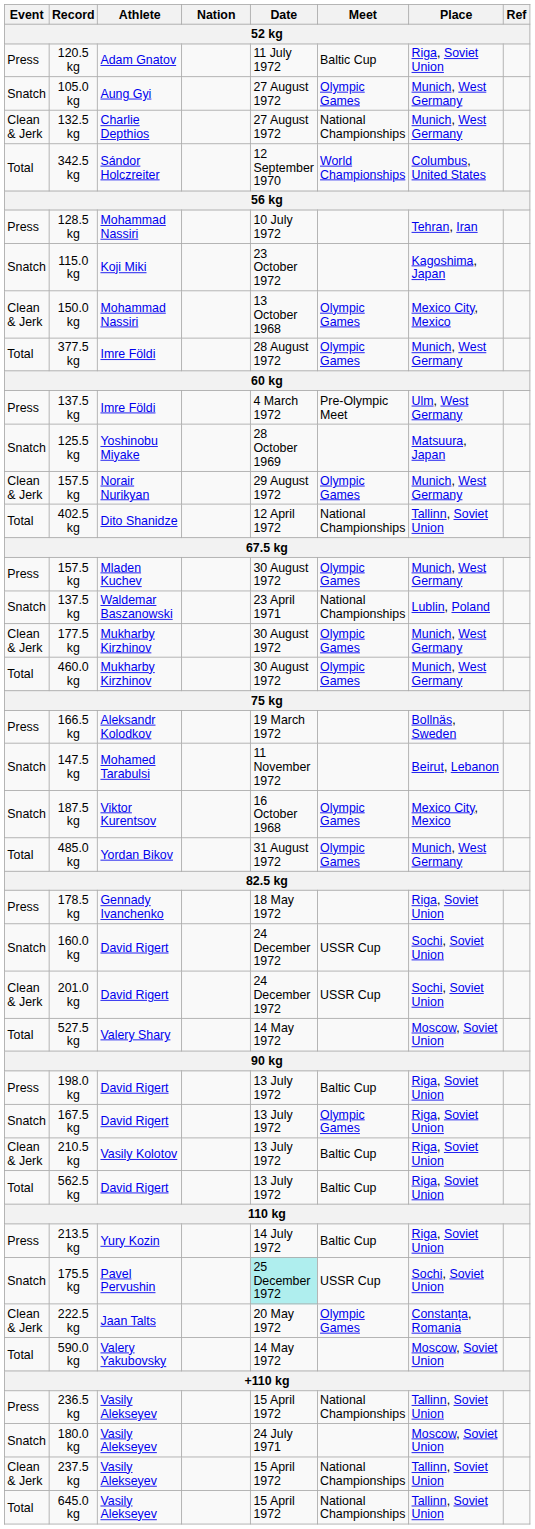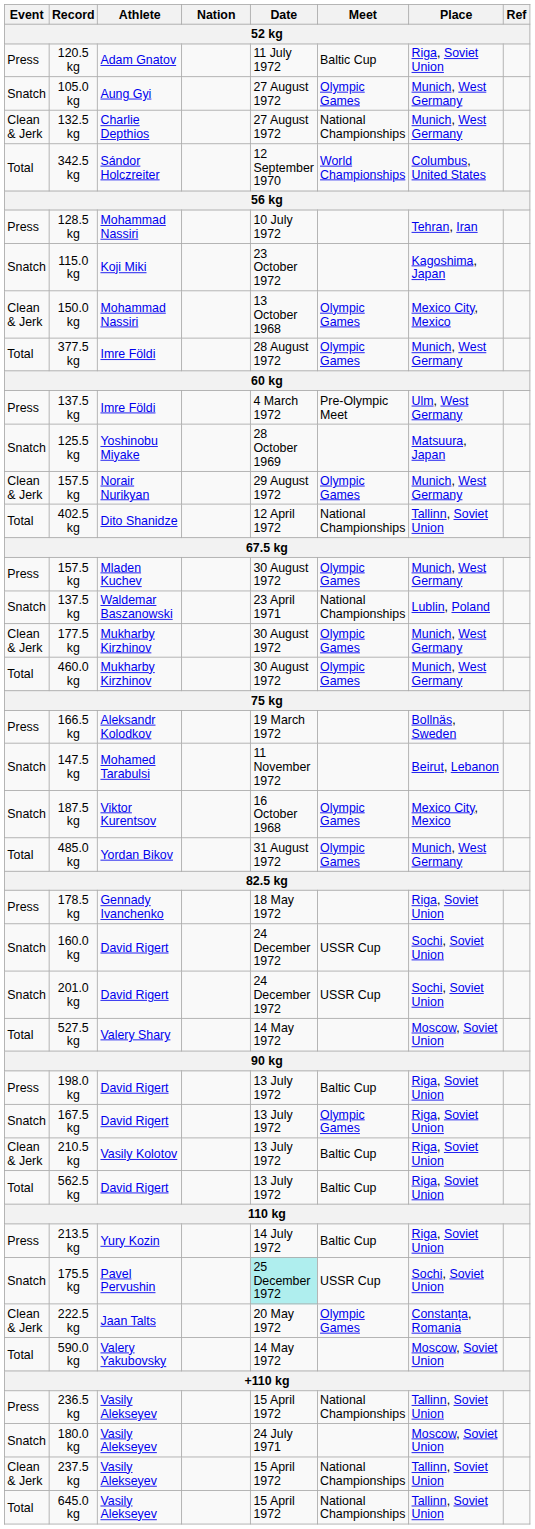 <table class="wikitable" style="font-size:90%; width: 98%;">
 <tr>
 <th width=8%>Event</th>
 <th width=6%>Record</th>
 <th width=16%>Athlete</th>
 <th width=13%>Nation</th>
 <th width=12%>Date</th>
 <th width=17%>Meet</th>
 <th width=18%>Place</th>
 <th width=3%>Ref</th>
 </tr>
 <tr bgcolor="#DDDDDD">
 <th colspan="8">52 kg</th>
 </tr>
 <tr>
 <td>Press</td>
 <td align=center>120.5 kg</td>
 <td><a href='#'>Adam Gnatov</a></td>
 <td></td>
 <td>11 July 1972</td>
 <td>Baltic Cup</td>
 <td> <a href='#'>Riga</a>, <a href='#'>Soviet Union</a></td>
 <td></td>
 </tr>
 <tr>
 <td>Snatch</td>
 <td align=center>105.0 kg</td>
 <td><a href='#'>Aung Gyi</a></td>
 <td></td>
 <td>27 August 1972</td>
 <td><a href='#'>Olympic Games</a></td>
 <td> <a href='#'>Munich</a>, <a href='#'>West Germany</a></td>
 <td></td>
 </tr>
 <tr>
 <td>Clean & Jerk</td>
 <td align=center>132.5 kg</td>
 <td><a href='#'>Charlie Depthios</a></td>
 <td></td>
 <td>27 August 1972</td>
 <td>National Championships</td>
 <td> <a href='#'>Munich</a>, <a href='#'>West Germany</a></td>
 <td></td>
 </tr>
 <tr>
 <td>Total</td>
 <td align=center>342.5 kg</td>
 <td><a href='#'>Sándor Holczreiter</a></td>
 <td></td>
 <td>12 September 1970</td>
 <td><a href='#'>World Championships</a></td>
 <td> <a href='#'>Columbus</a>, <a href='#'>United States</a></td>
 <td></td>
 </tr>
 <tr bgcolor="#DDDDDD">
 <th colspan="8">56 kg</th>
 </tr>
 <tr>
 <td>Press</td>
 <td align=center>128.5 kg</td>
 <td><a href='#'>Mohammad Nassiri</a></td>
 <td></td>
 <td>10 July 1972</td>
 <td></td>
 <td> <a href='#'>Tehran</a>, <a href='#'>Iran</a></td>
 <td></td>
 </tr>
 <tr>
 <td>Snatch</td>
 <td align=center>115.0 kg</td>
 <td><a href='#'>Koji Miki</a></td>
 <td></td>
 <td>23 October 1972</td>
 <td></td>
 <td> <a href='#'>Kagoshima</a>, <a href='#'>Japan</a></td>
 <td></td>
 </tr>
 <tr>
 <td>Clean & Jerk</td>
 <td align=center>150.0 kg</td>
 <td><a href='#'>Mohammad Nassiri</a></td>
 <td></td>
 <td>13 October 1968</td>
 <td><a href='#'>Olympic Games</a></td>
 <td> <a href='#'>Mexico City</a>, <a href='#'>Mexico</a></td>
 <td></td>
 </tr>
 <tr>
 <td>Total</td>
 <td align=center>377.5 kg</td>
 <td><a href='#'>Imre Földi</a></td>
 <td></td>
 <td>28 August 1972</td>
 <td><a href='#'>Olympic Games</a></td>
 <td> <a href='#'>Munich</a>, <a href='#'>West Germany</a></td>
 <td></td>
 </tr>
 <tr bgcolor="#DDDDDD">
 <th colspan="8">60 kg</th>
 </tr>
 <tr>
 <td>Press</td>
 <td align=center>137.5 kg</td>
 <td><a href='#'>Imre Földi</a></td>
 <td></td>
 <td>4 March 1972</td>
 <td>Pre-Olympic Meet</td>
 <td> <a href='#'>Ulm</a>, <a href='#'>West Germany</a></td>
 <td></td>
 </tr>
 <tr>
 <td>Snatch</td>
 <td align=center>125.5 kg</td>
 <td><a href='#'>Yoshinobu Miyake</a></td>
 <td></td>
 <td>28 October 1969</td>
 <td></td>
 <td> <a href='#'>Matsuura</a>, <a href='#'>Japan</a></td>
 <td></td>
 </tr>
 <tr>
 <td>Clean & Jerk</td>
 <td align=center>157.5 kg</td>
 <td><a href='#'>Norair Nurikyan</a></td>
 <td></td>
 <td>29 August 1972</td>
 <td><a href='#'>Olympic Games</a></td>
 <td> <a href='#'>Munich</a>, <a href='#'>West Germany</a></td>
 <td></td>
 </tr>
 <tr>
 <td>Total</td>
 <td align=center>402.5 kg</td>
 <td><a href='#'>Dito Shanidze</a></td>
 <td></td>
 <td>12 April 1972</td>
 <td>National Championships</td>
 <td> <a href='#'>Tallinn</a>, <a href='#'>Soviet Union</a></td>
 <td></td>
 </tr>
 <tr bgcolor="#DDDDDD">
 <th colspan="8">67.5 kg</th>
 </tr>
 <tr>
 <td>Press</td>
 <td align=center>157.5 kg</td>
 <td><a href='#'>Mladen Kuchev</a></td>
 <td></td>
 <td>30 August 1972</td>
 <td><a href='#'>Olympic Games</a></td>
 <td> <a href='#'>Munich</a>, <a href='#'>West Germany</a></td>
 <td></td>
 </tr>
 <tr>
 <td>Snatch</td>
 <td align=center>137.5 kg</td>
 <td><a href='#'>Waldemar Baszanowski</a></td>
 <td></td>
 <td>23 April 1971</td>
 <td>National Championships</td>
 <td> <a href='#'>Lublin</a>, <a href='#'>Poland</a></td>
 <td></td>
 </tr>
 <tr>
 <td>Clean & Jerk</td>
 <td align=center>177.5 kg</td>
 <td><a href='#'>Mukharby Kirzhinov</a></td>
 <td></td>
 <td>30 August 1972</td>
 <td><a href='#'>Olympic Games</a></td>
 <td> <a href='#'>Munich</a>, <a href='#'>West Germany</a></td>
 <td></td>
 </tr>
 <tr>
 <td>Total</td>
 <td align=center>460.0 kg</td>
 <td><a href='#'>Mukharby Kirzhinov</a></td>
 <td></td>
 <td>30 August 1972</td>
 <td><a href='#'>Olympic Games</a></td>
 <td> <a href='#'>Munich</a>, <a href='#'>West Germany</a></td>
 <td></td>
 </tr>
 <tr bgcolor="#DDDDDD">
 <th colspan="8">75 kg</th>
 </tr>
 <tr>
 <td>Press</td>
 <td align=center>166.5 kg</td>
 <td><a href='#'>Aleksandr Kolodkov</a></td>
 <td></td>
 <td>19 March 1972</td>
 <td></td>
 <td> <a href='#'>Bollnäs</a>, <a href='#'>Sweden</a></td>
 <td></td>
 </tr>
 <tr>
 <td>Snatch</td>
 <td align=center>147.5 kg</td>
 <td><a href='#'>Mohamed Tarabulsi</a></td>
 <td></td>
 <td>11 November 1972</td>
 <td></td>
 <td> <a href='#'>Beirut</a>, <a href='#'>Lebanon</a></td>
 <td></td>
 </tr>
 <tr>
 <td>Snatch</td>
 <td align=center>187.5 kg</td>
 <td><a href='#'>Viktor Kurentsov</a></td>
 <td></td>
 <td>16 October 1968</td>
 <td><a href='#'>Olympic Games</a></td>
 <td> <a href='#'>Mexico City</a>, <a href='#'>Mexico</a></td>
 <td></td>
 </tr>
 <tr>
 <td>Total</td>
 <td align=center>485.0 kg</td>
 <td><a href='#'>Yordan Bikov</a></td>
 <td></td>
 <td>31 August 1972</td>
 <td><a href='#'>Olympic Games</a></td>
 <td> <a href='#'>Munich</a>, <a href='#'>West Germany</a></td>
 <td></td>
 </tr>
 <tr bgcolor="#DDDDDD">
 <th colspan="8">82.5 kg</th>
 </tr>
 <tr>
 <td>Press</td>
 <td align=center>178.5 kg</td>
 <td><a href='#'>Gennady Ivanchenko</a></td>
 <td></td>
 <td>18 May 1972</td>
 <td></td>
 <td> <a href='#'>Riga</a>, <a href='#'>Soviet Union</a></td>
 <td></td>
 </tr>
 <tr>
 <td>Snatch</td>
 <td align=center>160.0 kg</td>
 <td><a href='#'>David Rigert</a></td>
 <td></td>
 <td>24 December 1972</td>
 <td>USSR Cup</td>
 <td> <a href='#'>Sochi</a>, <a href='#'>Soviet Union</a></td>
 <td></td>
 </tr>
 <tr>
-<td>Clean & Jerk</td>
+<td>Snatch</td>
 <td align=center>201.0 kg</td>
 <td><a href='#'>David Rigert</a></td>
 <td></td>
 <td>24 December 1972</td>
 <td>USSR Cup</td>
 <td> <a href='#'>Sochi</a>, <a href='#'>Soviet Union</a></td>
 <td></td>
 </tr>
 <tr>
 <td>Total</td>
 <td align=center>527.5 kg</td>
 <td><a href='#'>Valery Shary</a></td>
 <td></td>
 <td>14 May 1972</td>
 <td></td>
 <td> <a href='#'>Moscow</a>, <a href='#'>Soviet Union</a></td>
 <td></td>
 </tr>
 <tr bgcolor="#DDDDDD">
 <th colspan="8">90 kg</th>
 </tr>
 <tr>
 <td>Press</td>
 <td align=center>198.0 kg</td>
 <td><a href='#'>David Rigert</a></td>
 <td></td>
 <td>13 July 1972</td>
 <td>Baltic Cup</td>
 <td> <a href='#'>Riga</a>, <a href='#'>Soviet Union</a></td>
 <td></td>
 </tr>
 <tr>
 <td>Snatch</td>
 <td align=center>167.5 kg</td>
 <td><a href='#'>David Rigert</a></td>
 <td></td>
 <td>13 July 1972</td>
 <td><a href='#'>Olympic Games</a></td>
 <td> <a href='#'>Riga</a>, <a href='#'>Soviet Union</a></td>
 <td></td>
 </tr>
 <tr>
 <td>Clean & Jerk</td>
 <td align=center>210.5 kg</td>
 <td><a href='#'>Vasily Kolotov</a></td>
 <td></td>
 <td>13 July 1972</td>
 <td>Baltic Cup</td>
 <td> <a href='#'>Riga</a>, <a href='#'>Soviet Union</a></td>
 <td></td>
 </tr>
 <tr>
 <td>Total</td>
 <td align=center>562.5 kg</td>
 <td><a href='#'>David Rigert</a></td>
 <td></td>
 <td>13 July 1972</td>
 <td>Baltic Cup</td>
 <td> <a href='#'>Riga</a>, <a href='#'>Soviet Union</a></td>
 <td></td>
 </tr>
 <tr bgcolor="#DDDDDD">
 <th colspan="8">110 kg</th>
 </tr>
 <tr>
 <td>Press</td>
 <td align=center>213.5 kg</td>
 <td><a href='#'>Yury Kozin</a></td>
 <td></td>
 <td>14 July 1972</td>
 <td>Baltic Cup</td>
 <td> <a href='#'>Riga</a>, <a href='#'>Soviet Union</a></td>
 <td></td>
 </tr>
 <tr>
 <td>Snatch</td>
 <td align=center>175.5 kg</td>
 <td><a href='#'>Pavel Pervushin</a></td>
 <td></td>
 <td style="background: paleturquoise;">25 December 1972</td>
 <td>USSR Cup</td>
 <td> <a href='#'>Sochi</a>, <a href='#'>Soviet Union</a></td>
 <td></td>
 </tr>
 <tr>
 <td>Clean & Jerk</td>
 <td align=center>222.5 kg</td>
 <td><a href='#'>Jaan Talts</a></td>
 <td></td>
 <td>20 May 1972</td>
 <td><a href='#'>Olympic Games</a></td>
 <td> <a href='#'>Constanța</a>, <a href='#'>Romania</a></td>
 <td></td>
 </tr>
 <tr>
 <td>Total</td>
 <td align=center>590.0 kg</td>
 <td><a href='#'>Valery Yakubovsky</a></td>
 <td></td>
 <td>14 May 1972</td>
 <td></td>
 <td> <a href='#'>Moscow</a>, <a href='#'>Soviet Union</a></td>
 <td></td>
 </tr>
 <tr bgcolor="#DDDDDD">
 <th colspan="8">+110 kg</th>
 </tr>
 <tr>
 <td>Press</td>
 <td align=center>236.5 kg</td>
 <td><a href='#'>Vasily Alekseyev</a></td>
 <td></td>
 <td>15 April 1972</td>
 <td>National Championships</td>
 <td> <a href='#'>Tallinn</a>, <a href='#'>Soviet Union</a></td>
 <td></td>
 </tr>
 <tr>
 <td>Snatch</td>
 <td align=center>180.0 kg</td>
 <td><a href='#'>Vasily Alekseyev</a></td>
 <td></td>
 <td>24 July 1971</td>
 <td></td>
 <td> <a href='#'>Moscow</a>, <a href='#'>Soviet Union</a></td>
 <td></td>
 </tr>
 <tr>
 <td>Clean & Jerk</td>
 <td align=center>237.5 kg</td>
 <td><a href='#'>Vasily Alekseyev</a></td>
 <td></td>
 <td>15 April 1972</td>
 <td>National Championships</td>
 <td> <a href='#'>Tallinn</a>, <a href='#'>Soviet Union</a></td>
 <td></td>
 </tr>
 <tr>
 <td>Total</td>
 <td align=center>645.0 kg</td>
 <td><a href='#'>Vasily Alekseyev</a></td>
 <td></td>
 <td>15 April 1972</td>
 <td>National Championships</td>
 <td> <a href='#'>Tallinn</a>, <a href='#'>Soviet Union</a></td>
 <td></td>
 </tr>
 </table>
